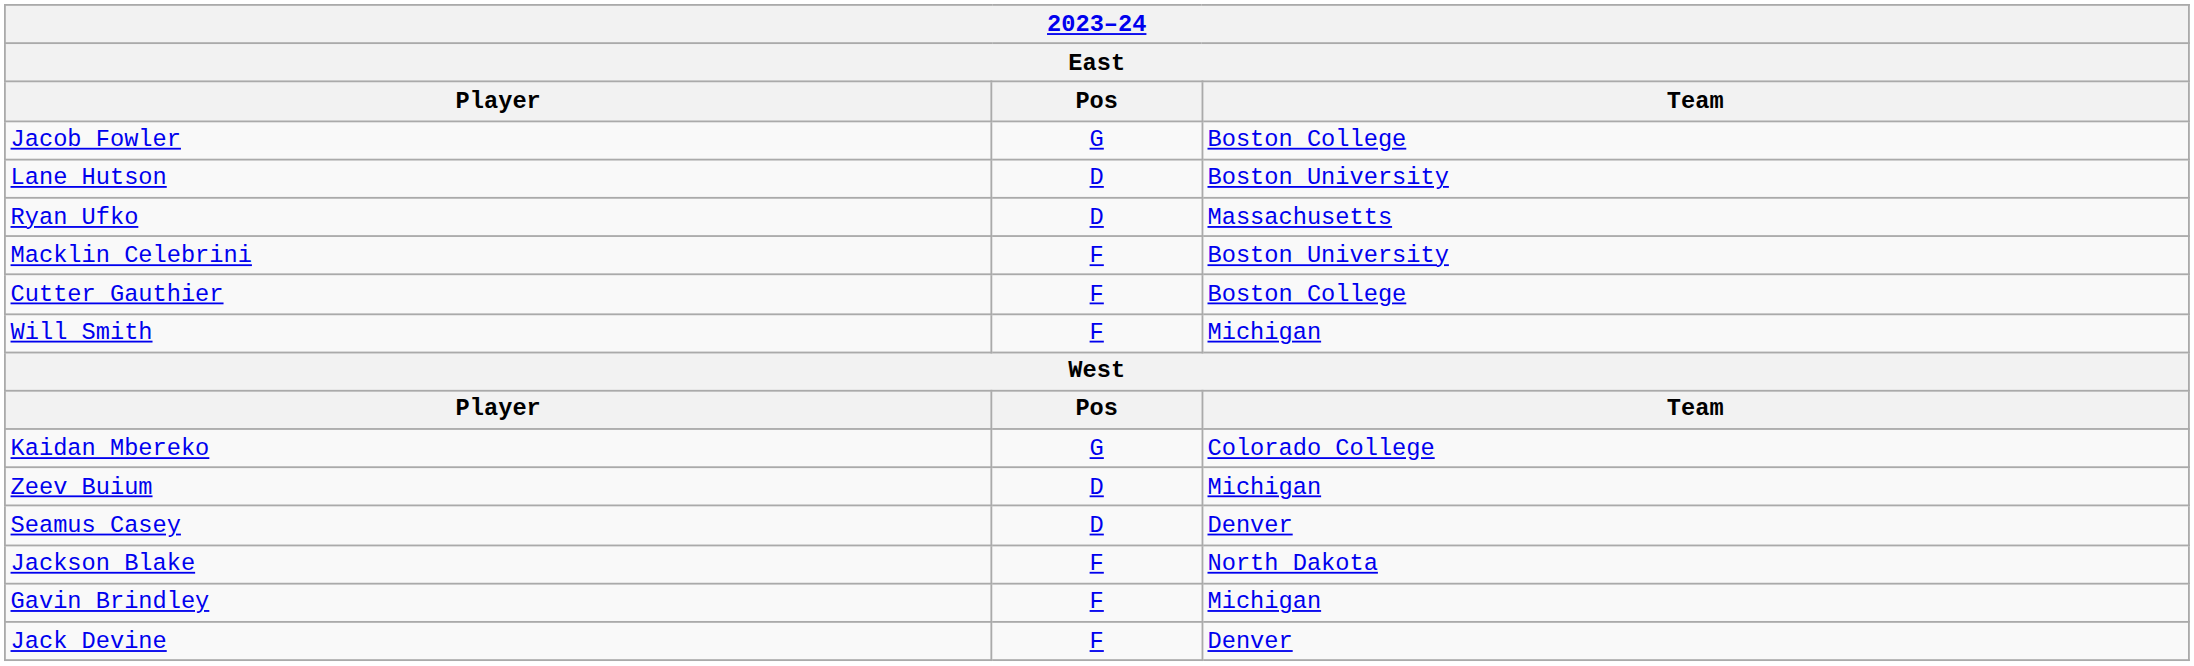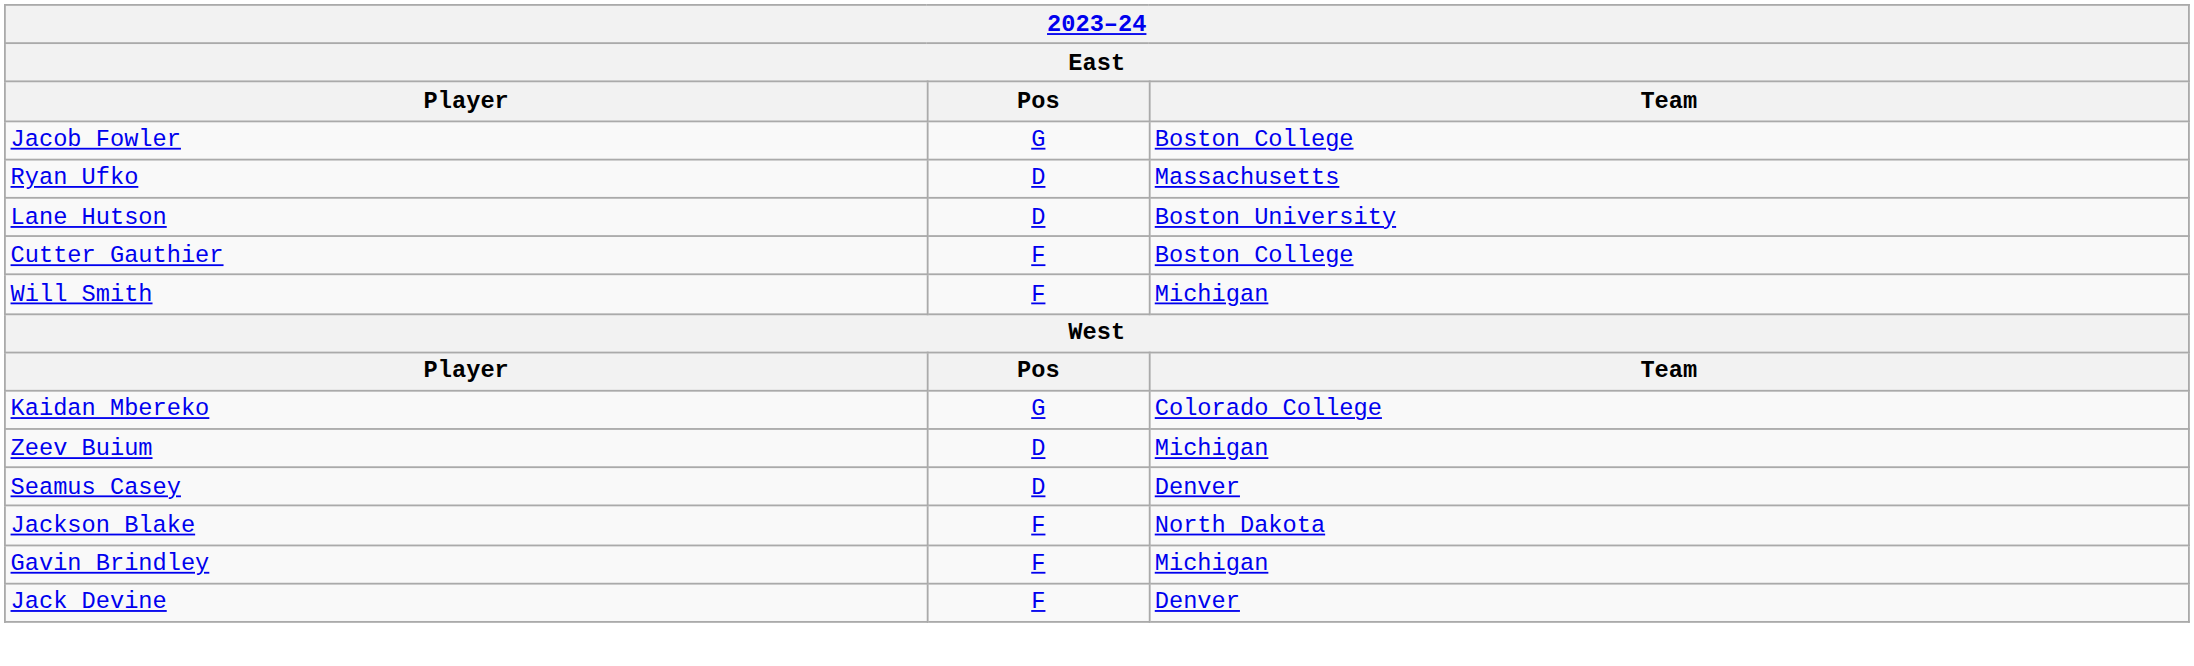 <table class="wikitable" width=95%>
 <tr>
 <th colspan=3><a href='#'>2023–24</a></th>
 </tr>
 <tr>
 <th colspan=3><strong>East</strong></th>
 </tr>
 <tr>
 <th>Player</th>
 <th>Pos</th>
 <th>Team</th>
 </tr>
 <tr>
 <td><a href='#'>Jacob Fowler</a></td>
 <td style="text-align:center;"><a href='#'>G</a></td>
 <td><a href='#'>Boston College</a></td>
 </tr>
 <tr>
-<td><a href='#'>Lane Hutson</a></td>
-<td style="text-align:center;"><a href='#'>D</a></td>
-<td><a href='#'>Boston University</a></td>
-</tr>
-<tr>
 <td><a href='#'>Ryan Ufko</a></td>
 <td style="text-align:center;"><a href='#'>D</a></td>
 <td><a href='#'>Massachusetts</a></td>
 </tr>
 <tr>
-<td><a href='#'>Macklin Celebrini</a></td>
-<td style="text-align:center;"><a href='#'>F</a></td>
+<td><a href='#'>Lane Hutson</a></td>
+<td style="text-align:center;"><a href='#'>D</a></td>
 <td><a href='#'>Boston University</a></td>
 </tr>
 <tr>
 <td><a href='#'>Cutter Gauthier</a></td>
 <td style="text-align:center;"><a href='#'>F</a></td>
 <td><a href='#'>Boston College</a></td>
 </tr>
 <tr>
 <td><a href='#'>Will Smith</a></td>
 <td style="text-align:center;"><a href='#'>F</a></td>
 <td><a href='#'>Michigan</a></td>
 </tr>
 <tr>
 <th colspan=3><strong>West</strong></th>
 </tr>
 <tr>
 <th>Player</th>
 <th>Pos</th>
 <th>Team</th>
 </tr>
 <tr>
 <td><a href='#'>Kaidan Mbereko</a></td>
 <td style="text-align:center;"><a href='#'>G</a></td>
 <td><a href='#'>Colorado College</a></td>
 </tr>
 <tr>
 <td><a href='#'>Zeev Buium</a></td>
 <td style="text-align:center;"><a href='#'>D</a></td>
 <td><a href='#'>Michigan</a></td>
 </tr>
 <tr>
 <td><a href='#'>Seamus Casey</a></td>
 <td style="text-align:center;"><a href='#'>D</a></td>
 <td><a href='#'>Denver</a></td>
 </tr>
 <tr>
 <td><a href='#'>Jackson Blake</a></td>
 <td style="text-align:center;"><a href='#'>F</a></td>
 <td><a href='#'>North Dakota</a></td>
 </tr>
 <tr>
 <td><a href='#'>Gavin Brindley</a></td>
 <td style="text-align:center;"><a href='#'>F</a></td>
 <td><a href='#'>Michigan</a></td>
 </tr>
 <tr>
 <td><a href='#'>Jack Devine</a></td>
 <td style="text-align:center;"><a href='#'>F</a></td>
 <td><a href='#'>Denver</a></td>
 </tr>
 </table>
